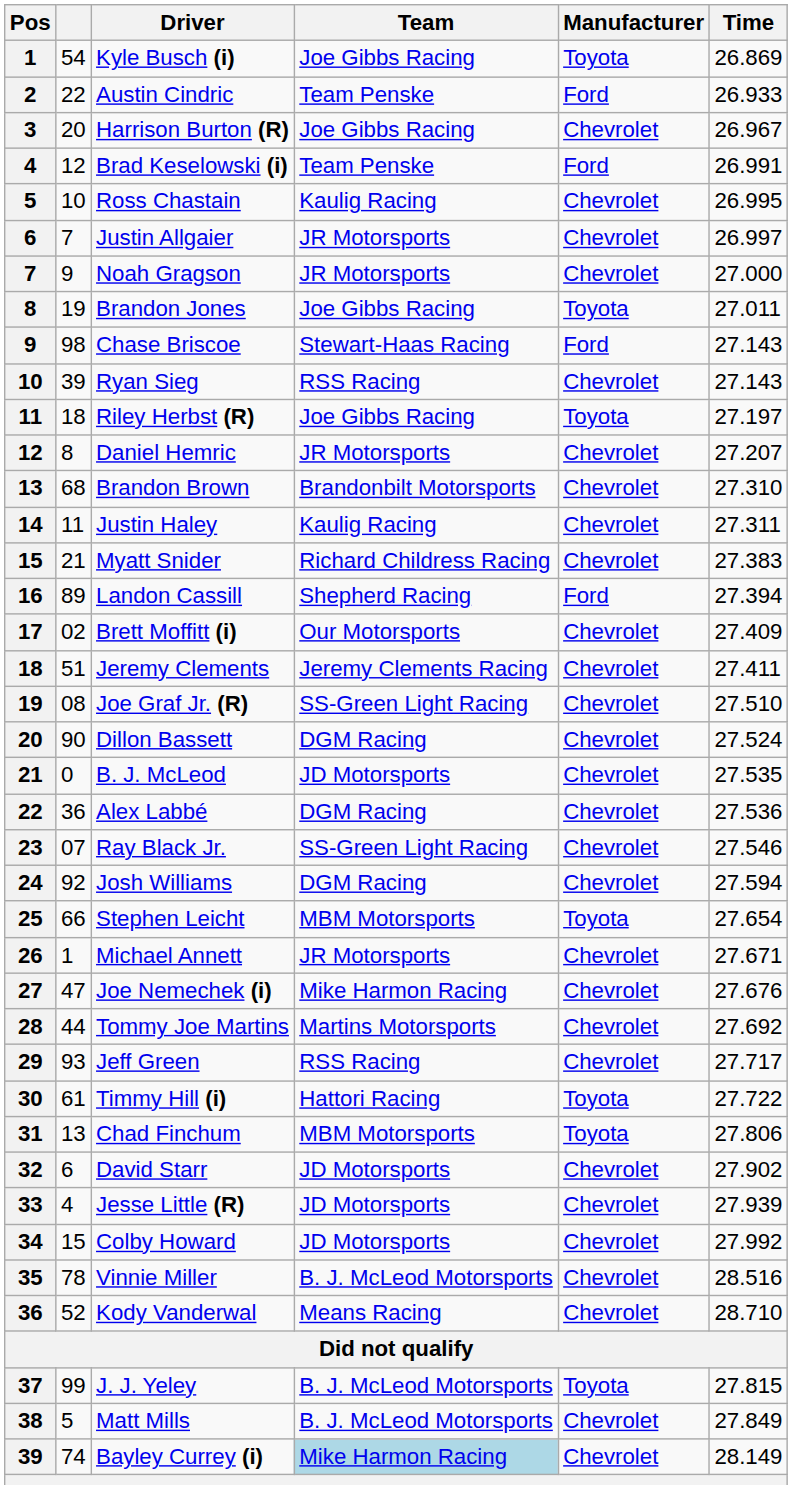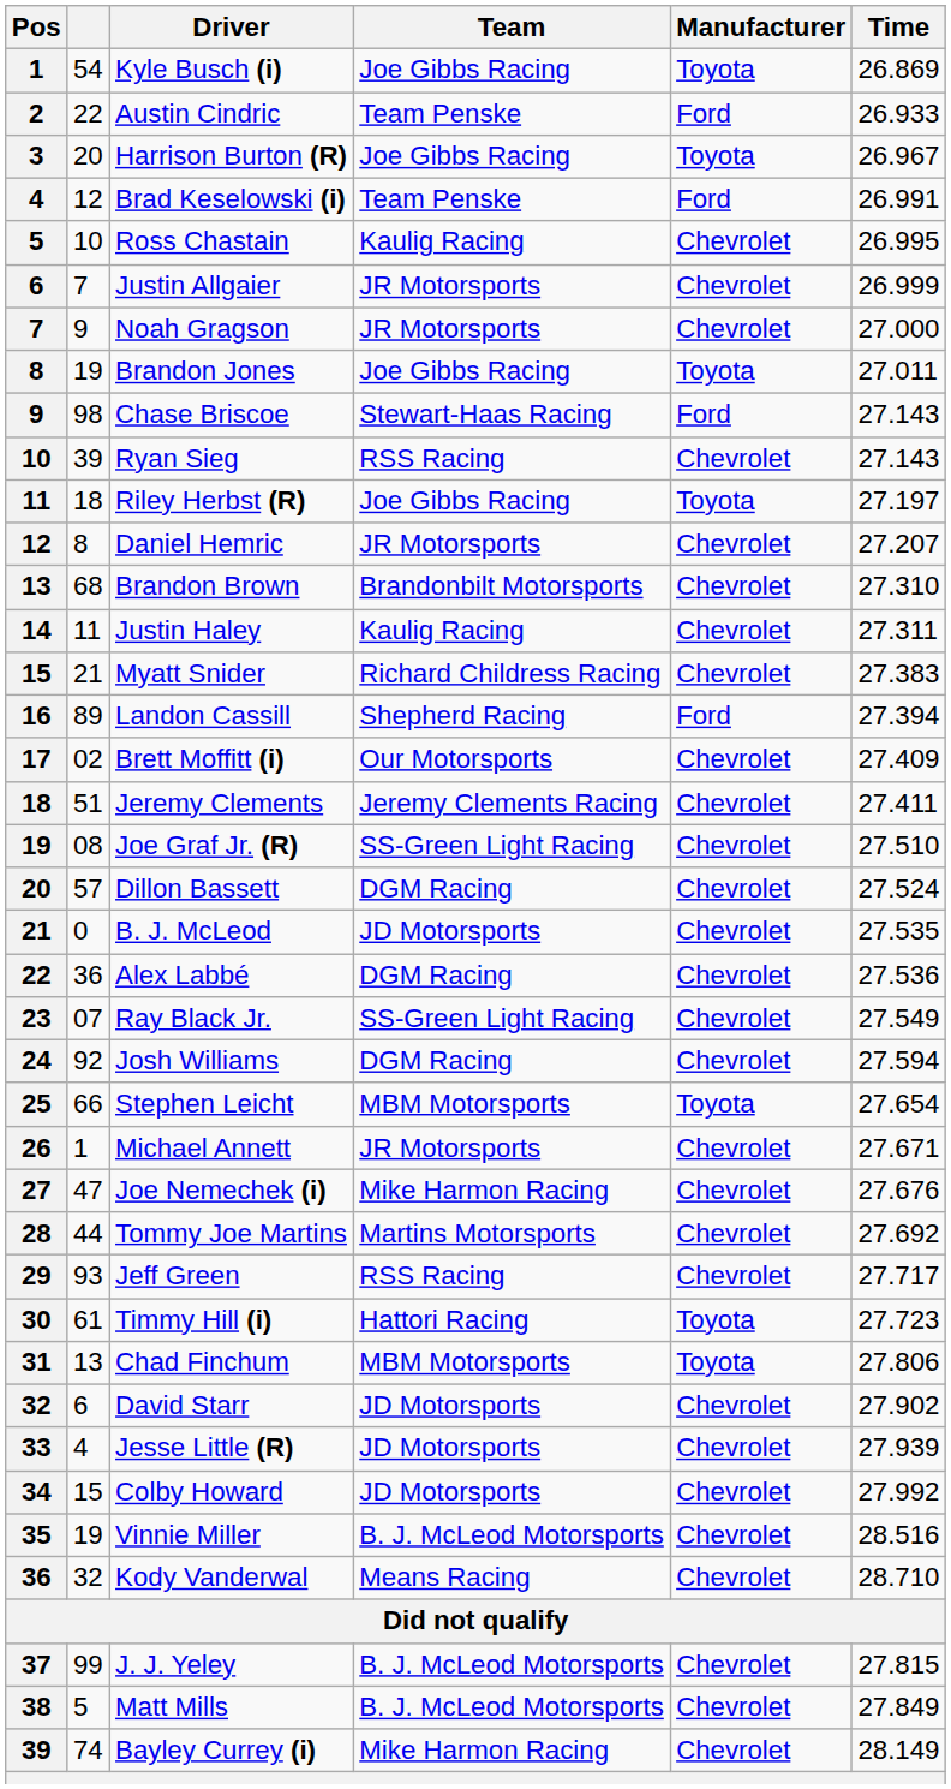 <table class="wikitable" style="font-size:98%">
 <tr>
 <th>Pos</th>
 <th></th>
 <th>Driver</th>
 <th>Team</th>
 <th>Manufacturer</th>
 <th>Time</th>
 </tr>
 <tr>
 <th>1</th>
 <td>54</td>
 <td><a href='#'>Kyle Busch</a> <strong>(i)</strong></td>
 <td><a href='#'>Joe Gibbs Racing</a></td>
 <td><a href='#'>Toyota</a></td>
 <td>26.869</td>
 </tr>
 <tr>
 <th>2</th>
 <td>22</td>
 <td><a href='#'>Austin Cindric</a></td>
 <td><a href='#'>Team Penske</a></td>
 <td><a href='#'>Ford</a></td>
 <td>26.933</td>
 </tr>
 <tr>
 <th>3</th>
 <td>20</td>
 <td><a href='#'>Harrison Burton</a> <strong>(R)</strong></td>
 <td><a href='#'>Joe Gibbs Racing</a></td>
-<td><a href='#'>Chevrolet</a></td>
+<td><a href='#'>Toyota</a></td>
 <td>26.967</td>
 </tr>
 <tr>
 <th>4</th>
 <td>12</td>
 <td><a href='#'>Brad Keselowski</a> <strong>(i)</strong></td>
 <td><a href='#'>Team Penske</a></td>
 <td><a href='#'>Ford</a></td>
 <td>26.991</td>
 </tr>
 <tr>
 <th>5</th>
 <td>10</td>
 <td><a href='#'>Ross Chastain</a></td>
 <td><a href='#'>Kaulig Racing</a></td>
 <td><a href='#'>Chevrolet</a></td>
 <td>26.995</td>
 </tr>
 <tr>
 <th>6</th>
 <td>7</td>
 <td><a href='#'>Justin Allgaier</a></td>
 <td><a href='#'>JR Motorsports</a></td>
 <td><a href='#'>Chevrolet</a></td>
-<td>26.997</td>
+<td>26.999</td>
 </tr>
 <tr>
 <th>7</th>
 <td>9</td>
 <td><a href='#'>Noah Gragson</a></td>
 <td><a href='#'>JR Motorsports</a></td>
 <td><a href='#'>Chevrolet</a></td>
 <td>27.000</td>
 </tr>
 <tr>
 <th>8</th>
 <td>19</td>
 <td><a href='#'>Brandon Jones</a></td>
 <td><a href='#'>Joe Gibbs Racing</a></td>
 <td><a href='#'>Toyota</a></td>
 <td>27.011</td>
 </tr>
 <tr>
 <th>9</th>
 <td>98</td>
 <td><a href='#'>Chase Briscoe</a></td>
 <td><a href='#'>Stewart-Haas Racing</a></td>
 <td><a href='#'>Ford</a></td>
 <td>27.143</td>
 </tr>
 <tr>
 <th>10</th>
 <td>39</td>
 <td><a href='#'>Ryan Sieg</a></td>
 <td><a href='#'>RSS Racing</a></td>
 <td><a href='#'>Chevrolet</a></td>
 <td>27.143</td>
 </tr>
 <tr>
 <th>11</th>
 <td>18</td>
 <td><a href='#'>Riley Herbst</a> <strong>(R)</strong></td>
 <td><a href='#'>Joe Gibbs Racing</a></td>
 <td><a href='#'>Toyota</a></td>
 <td>27.197</td>
 </tr>
 <tr>
 <th>12</th>
 <td>8</td>
 <td><a href='#'>Daniel Hemric</a></td>
 <td><a href='#'>JR Motorsports</a></td>
 <td><a href='#'>Chevrolet</a></td>
 <td>27.207</td>
 </tr>
 <tr>
 <th>13</th>
 <td>68</td>
 <td><a href='#'>Brandon Brown</a></td>
 <td><a href='#'>Brandonbilt Motorsports</a></td>
 <td><a href='#'>Chevrolet</a></td>
 <td>27.310</td>
 </tr>
 <tr>
 <th>14</th>
 <td>11</td>
 <td><a href='#'>Justin Haley</a></td>
 <td><a href='#'>Kaulig Racing</a></td>
 <td><a href='#'>Chevrolet</a></td>
 <td>27.311</td>
 </tr>
 <tr>
 <th>15</th>
 <td>21</td>
 <td><a href='#'>Myatt Snider</a></td>
 <td><a href='#'>Richard Childress Racing</a></td>
 <td><a href='#'>Chevrolet</a></td>
 <td>27.383</td>
 </tr>
 <tr>
 <th>16</th>
 <td>89</td>
 <td><a href='#'>Landon Cassill</a></td>
 <td><a href='#'>Shepherd Racing</a></td>
 <td><a href='#'>Ford</a></td>
 <td>27.394</td>
 </tr>
 <tr>
 <th>17</th>
 <td>02</td>
 <td><a href='#'>Brett Moffitt</a> <strong>(i)</strong></td>
 <td><a href='#'>Our Motorsports</a></td>
 <td><a href='#'>Chevrolet</a></td>
 <td>27.409</td>
 </tr>
 <tr>
 <th>18</th>
 <td>51</td>
 <td><a href='#'>Jeremy Clements</a></td>
 <td><a href='#'>Jeremy Clements Racing</a></td>
 <td><a href='#'>Chevrolet</a></td>
 <td>27.411</td>
 </tr>
 <tr>
 <th>19</th>
 <td>08</td>
 <td><a href='#'>Joe Graf Jr.</a> <strong>(R)</strong></td>
 <td><a href='#'>SS-Green Light Racing</a></td>
 <td><a href='#'>Chevrolet</a></td>
 <td>27.510</td>
 </tr>
 <tr>
 <th>20</th>
-<td>90</td>
+<td>57</td>
 <td><a href='#'>Dillon Bassett</a></td>
 <td><a href='#'>DGM Racing</a></td>
 <td><a href='#'>Chevrolet</a></td>
 <td>27.524</td>
 </tr>
 <tr>
 <th>21</th>
 <td>0</td>
 <td><a href='#'>B. J. McLeod</a></td>
 <td><a href='#'>JD Motorsports</a></td>
 <td><a href='#'>Chevrolet</a></td>
 <td>27.535</td>
 </tr>
 <tr>
 <th>22</th>
 <td>36</td>
 <td><a href='#'>Alex Labbé</a></td>
 <td><a href='#'>DGM Racing</a></td>
 <td><a href='#'>Chevrolet</a></td>
 <td>27.536</td>
 </tr>
 <tr>
 <th>23</th>
 <td>07</td>
 <td><a href='#'>Ray Black Jr.</a></td>
 <td><a href='#'>SS-Green Light Racing</a></td>
 <td><a href='#'>Chevrolet</a></td>
-<td>27.546</td>
+<td>27.549</td>
 </tr>
 <tr>
 <th>24</th>
 <td>92</td>
 <td><a href='#'>Josh Williams</a></td>
 <td><a href='#'>DGM Racing</a></td>
 <td><a href='#'>Chevrolet</a></td>
 <td>27.594</td>
 </tr>
 <tr>
 <th>25</th>
 <td>66</td>
 <td><a href='#'>Stephen Leicht</a></td>
 <td><a href='#'>MBM Motorsports</a></td>
 <td><a href='#'>Toyota</a></td>
 <td>27.654</td>
 </tr>
 <tr>
 <th>26</th>
 <td>1</td>
 <td><a href='#'>Michael Annett</a></td>
 <td><a href='#'>JR Motorsports</a></td>
 <td><a href='#'>Chevrolet</a></td>
 <td>27.671</td>
 </tr>
 <tr>
 <th>27</th>
 <td>47</td>
 <td><a href='#'>Joe Nemechek</a> <strong>(i)</strong></td>
 <td><a href='#'>Mike Harmon Racing</a></td>
 <td><a href='#'>Chevrolet</a></td>
 <td>27.676</td>
 </tr>
 <tr>
 <th>28</th>
 <td>44</td>
 <td><a href='#'>Tommy Joe Martins</a></td>
 <td><a href='#'>Martins Motorsports</a></td>
 <td><a href='#'>Chevrolet</a></td>
 <td>27.692</td>
 </tr>
 <tr>
 <th>29</th>
 <td>93</td>
 <td><a href='#'>Jeff Green</a></td>
 <td><a href='#'>RSS Racing</a></td>
 <td><a href='#'>Chevrolet</a></td>
 <td>27.717</td>
 </tr>
 <tr>
 <th>30</th>
 <td>61</td>
 <td><a href='#'>Timmy Hill</a> <strong>(i)</strong></td>
 <td><a href='#'>Hattori Racing</a></td>
 <td><a href='#'>Toyota</a></td>
-<td>27.722</td>
+<td>27.723</td>
 </tr>
 <tr>
 <th>31</th>
 <td>13</td>
 <td><a href='#'>Chad Finchum</a></td>
 <td><a href='#'>MBM Motorsports</a></td>
 <td><a href='#'>Toyota</a></td>
 <td>27.806</td>
 </tr>
 <tr>
 <th>32</th>
 <td>6</td>
 <td><a href='#'>David Starr</a></td>
 <td><a href='#'>JD Motorsports</a></td>
 <td><a href='#'>Chevrolet</a></td>
 <td>27.902</td>
 </tr>
 <tr>
 <th>33</th>
 <td>4</td>
 <td><a href='#'>Jesse Little</a> <strong>(R)</strong></td>
 <td><a href='#'>JD Motorsports</a></td>
 <td><a href='#'>Chevrolet</a></td>
 <td>27.939</td>
 </tr>
 <tr>
 <th>34</th>
 <td>15</td>
 <td><a href='#'>Colby Howard</a></td>
 <td><a href='#'>JD Motorsports</a></td>
 <td><a href='#'>Chevrolet</a></td>
 <td>27.992</td>
 </tr>
 <tr>
 <th>35</th>
-<td>78</td>
+<td>19</td>
 <td><a href='#'>Vinnie Miller</a></td>
 <td><a href='#'>B. J. McLeod Motorsports</a></td>
 <td><a href='#'>Chevrolet</a></td>
 <td>28.516</td>
 </tr>
 <tr>
 <th>36</th>
-<td>52</td>
+<td>32</td>
 <td><a href='#'>Kody Vanderwal</a></td>
 <td><a href='#'>Means Racing</a></td>
 <td><a href='#'>Chevrolet</a></td>
 <td>28.710</td>
 </tr>
 <tr>
 <th colspan="6">Did not qualify</th>
 </tr>
 <tr>
 <th>37</th>
 <td>99</td>
 <td><a href='#'>J. J. Yeley</a></td>
 <td><a href='#'>B. J. McLeod Motorsports</a></td>
-<td><a href='#'>Toyota</a></td>
+<td><a href='#'>Chevrolet</a></td>
 <td>27.815</td>
 </tr>
 <tr>
 <th>38</th>
 <td>5</td>
 <td><a href='#'>Matt Mills</a></td>
 <td><a href='#'>B. J. McLeod Motorsports</a></td>
 <td><a href='#'>Chevrolet</a></td>
 <td>27.849</td>
 </tr>
 <tr>
 <th>39</th>
 <td>74</td>
 <td><a href='#'>Bayley Currey</a> <strong>(i)</strong></td>
-<td style="background: lightblue;"><a href='#'>Mike Harmon Racing</a></td>
+<td><a href='#'>Mike Harmon Racing</a></td>
 <td><a href='#'>Chevrolet</a></td>
 <td>28.149</td>
 </tr>
 <tr>
 <th colspan="6"></th>
 </tr>
 <tr>
 </tr>
 </table>
